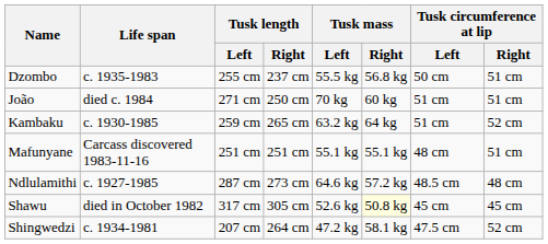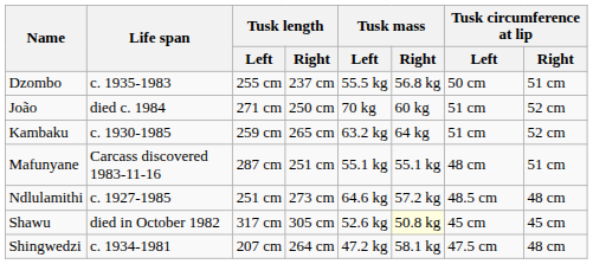 <table class="wikitable sortable">
 <tr>
 <th rowspan="2">Name</th>
 <th rowspan="2">Life span</th>
 <th colspan="2">Tusk length</th>
 <th colspan="2">Tusk mass</th>
 <th colspan="2">Tusk circumference at lip</th>
 </tr>
 <tr>
 <th>Left</th>
 <th>Right</th>
 <th>Left</th>
 <th>Right</th>
 <th>Left</th>
 <th>Right</th>
 </tr>
 <tr>
 <td>Dzombo</td>
 <td>c. 1935-1983</td>
 <td>255 cm</td>
 <td>237 cm</td>
 <td>55.5 kg</td>
 <td>56.8 kg</td>
 <td>50 cm</td>
 <td>51 cm</td>
 </tr>
 <tr>
 <td>João</td>
 <td>died c. 1984</td>
 <td>271 cm</td>
 <td>250 cm</td>
 <td>70 kg</td>
 <td>60 kg</td>
 <td>51 cm</td>
-<td>51 cm</td>
+<td>52 cm</td>
 </tr>
 <tr>
 <td>Kambaku</td>
 <td>c. 1930-1985</td>
 <td>259 cm</td>
 <td>265 cm</td>
 <td>63.2 kg</td>
 <td>64 kg</td>
 <td>51 cm</td>
 <td>52 cm</td>
 </tr>
 <tr>
 <td>Mafunyane</td>
 <td>Carcass discovered 1983-11-16</td>
-<td>251 cm</td>
+<td>287 cm</td>
 <td>251 cm</td>
 <td>55.1 kg</td>
 <td>55.1 kg</td>
 <td>48 cm</td>
 <td>51 cm</td>
 </tr>
 <tr>
 <td>Ndlulamithi</td>
 <td>c. 1927-1985</td>
-<td>287 cm</td>
+<td>251 cm</td>
 <td>273 cm</td>
 <td>64.6 kg</td>
 <td>57.2 kg</td>
 <td>48.5 cm</td>
 <td>48 cm</td>
 </tr>
 <tr>
 <td>Shawu</td>
 <td>died in October 1982</td>
 <td>317 cm</td>
 <td>305 cm</td>
 <td>52.6 kg</td>
 <td style="background: lightyellow;">50.8 kg</td>
 <td>45 cm</td>
 <td>45 cm</td>
 </tr>
 <tr>
 <td>Shingwedzi</td>
 <td>c. 1934-1981</td>
 <td>207 cm</td>
 <td>264 cm</td>
 <td>47.2 kg</td>
 <td>58.1 kg</td>
 <td>47.5 cm</td>
-<td>52 cm</td>
+<td>48 cm</td>
 </tr>
 </table>
